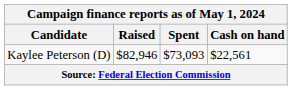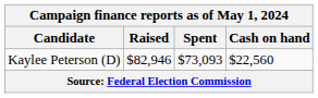 <table class="wikitable sortable">
 <tr>
 <th colspan=4>Campaign finance reports as of May 1, 2024</th>
 </tr>
 <tr style="text-align:center;">
 <th>Candidate</th>
 <th>Raised</th>
 <th>Spent</th>
 <th>Cash on hand</th>
 </tr>
 <tr>
 <td>Kaylee Peterson (D)</td>
 <td>$82,946</td>
 <td>$73,093</td>
-<td>$22,561</td>
+<td>$22,560</td>
 </tr>
 <tr>
 <th colspan="4"><small>Source: <a href='#'>Federal Election Commission</a></small></th>
 </tr>
 </table>
